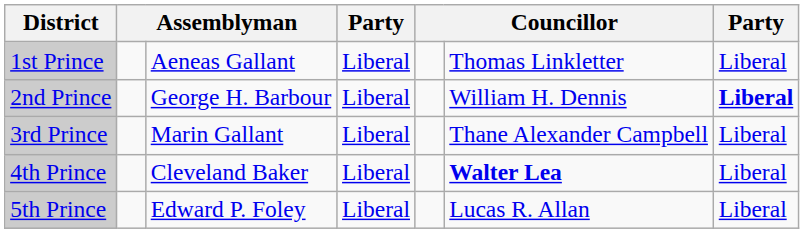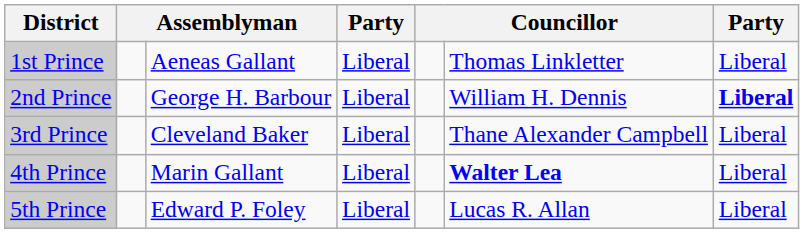 <table class="wikitable">
 <tr>
 <th>District</th>
 <th colspan="2">Assemblyman</th>
 <th>Party</th>
 <th colspan="2">Councillor</th>
 <th>Party</th>
 </tr>
 <tr>
 <td bgcolor="CCCCCC"><a href='#'>1st Prince</a></td>
 <td>   </td>
 <td><a href='#'>Aeneas Gallant</a></td>
 <td><a href='#'>Liberal</a></td>
 <td>   </td>
 <td><a href='#'>Thomas Linkletter</a></td>
 <td><a href='#'>Liberal</a></td>
 </tr>
 <tr>
 <td bgcolor="CCCCCC"><a href='#'>2nd Prince</a></td>
 <td>   </td>
 <td><a href='#'>George H. Barbour</a></td>
 <td><a href='#'>Liberal</a></td>
 <td>   </td>
 <td><a href='#'>William H. Dennis</a></td>
 <td><strong><a href='#'>Liberal</a></strong></td>
 </tr>
 <tr>
 <td bgcolor="CCCCCC"><a href='#'>3rd Prince</a></td>
 <td>   </td>
-<td><a href='#'>Marin Gallant</a></td>
+<td><a href='#'>Cleveland Baker</a></td>
 <td><a href='#'>Liberal</a></td>
 <td>   </td>
 <td><a href='#'>Thane Alexander Campbell</a></td>
 <td><a href='#'>Liberal</a></td>
 </tr>
 <tr>
 <td bgcolor="CCCCCC"><a href='#'>4th Prince</a></td>
 <td>   </td>
-<td><a href='#'>Cleveland Baker</a></td>
+<td><a href='#'>Marin Gallant</a></td>
 <td><a href='#'>Liberal</a></td>
 <td>    <br></td>
 <td><strong><a href='#'>Walter Lea</a></strong></td>
 <td><a href='#'>Liberal</a></td>
 </tr>
 <tr>
 <td bgcolor="CCCCCC"><a href='#'>5th Prince</a></td>
 <td>   </td>
 <td><a href='#'>Edward P. Foley</a></td>
 <td><a href='#'>Liberal</a></td>
 <td>   </td>
 <td><a href='#'>Lucas R. Allan</a></td>
 <td><a href='#'>Liberal</a></td>
 </tr>
 </table>
